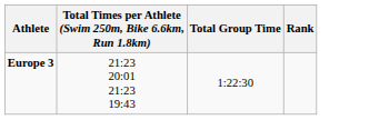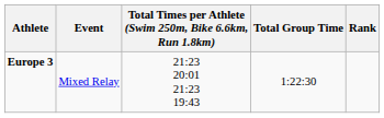 <table class="wikitable" style="font-size:90%;">
 <tr>
 <th>Athlete</th>
+<th>Event</th>
 <th>Total Times per Athlete <br> <em>(Swim 250m, Bike 6.6km, <br> Run 1.8km)</em></th>
 <th>Total Group Time</th>
 <th>Rank</th>
 </tr>
 <tr align=center>
 <td align=left><strong>Europe 3</strong><br><br><br><br></td>
+<td align=left><a href='#'>Mixed Relay</a></td>
 <td>21:23<br>20:01<br>21:23<br>19:43</td>
 <td>1:22:30</td>
 <td></td>
 </tr>
 </table>
